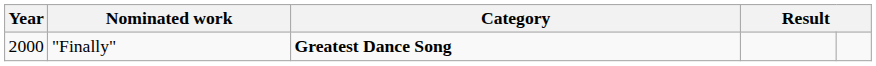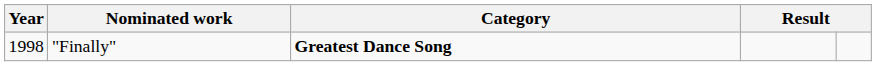 <table class=wikitable>
 <tr>
 <th width=5%>Year</th>
 <th width=28%>Nominated work</th>
 <th width=52%>Category</th>
 <th width=15% colspan=2>Result</th>
 </tr>
 <tr>
-<td>2000</td>
+<td>1998</td>
 <td>"Finally"</td>
 <td><strong>Greatest Dance Song</strong></td>
 <td></td>
 <td width=4% align=center></td>
 </tr>
 </table>
